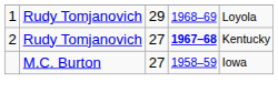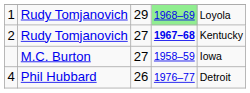 <table class="wikitable">
 <tr>
 </tr>
 <tr>
 <td>1</td>
 <td><a href='#'>Rudy Tomjanovich</a></td>
 <td>29</td>
-<td style="font-size:80%;"><a href='#'>1968–69</a></td>
+<td style="background: lightgreen; font-size:80%;"><a href='#'>1968–69</a></td>
 <td style="font-size:80%;">Loyola</td>
 </tr>
 <tr>
 <td>2</td>
 <td><a href='#'>Rudy Tomjanovich</a></td>
 <td>27</td>
 <td style="font-size:80%;"><strong><a href='#'>1967–68</a></strong></td>
 <td style="font-size:80%;">Kentucky</td>
 </tr>
 <tr>
 <td></td>
 <td><a href='#'>M.C. Burton</a></td>
 <td>27</td>
 <td style="font-size:80%;"><a href='#'>1958–59</a></td>
 <td style="font-size:80%;">Iowa</td>
 </tr>
+<tr>
+<td>4</td>
+<td><a href='#'>Phil Hubbard</a></td>
+<td>26</td>
+<td style="font-size:80%;"><a href='#'>1976–77</a></td>
+<td style="font-size:80%;">Detroit</td>
+</tr>
 </table>
